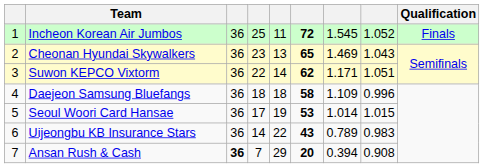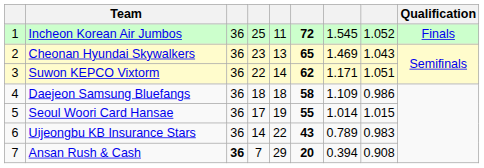 <table class="wikitable" style="text-align:center;">
 <tr>
 <th width=20></th>
 <th width=250>Team</th>
 <th width=20></th>
 <th width=20></th>
 <th width=20></th>
 <th width=35></th>
 <th width=35></th>
 <th width=35></th>
 <th width=50>Qualification</th>
 </tr>
 <tr bgcolor=#ccffcc>
 <td>1</td>
 <td align=left><a href='#'>Incheon Korean Air Jumbos</a></td>
 <td>36</td>
 <td>25</td>
 <td>11</td>
 <td><strong>72</strong></td>
 <td>1.545</td>
 <td>1.052</td>
 <td><a href='#'>Finals</a></td>
 </tr>
 <tr bgcolor=#fffccc>
 <td>2</td>
 <td align=left><a href='#'>Cheonan Hyundai Skywalkers</a></td>
 <td>36</td>
 <td>23</td>
 <td>13</td>
 <td><strong>65</strong></td>
 <td>1.469</td>
 <td>1.043</td>
 <td rowspan="2"><a href='#'>Semifinals</a></td>
 </tr>
 <tr bgcolor=#fffccc>
 <td>3</td>
 <td align=left><a href='#'>Suwon KEPCO Vixtorm</a></td>
 <td>36</td>
 <td>22</td>
 <td>14</td>
 <td><strong>62</strong></td>
 <td>1.171</td>
 <td>1.051</td>
 </tr>
 <tr>
 <td>4</td>
 <td align=left><a href='#'>Daejeon Samsung Bluefangs</a></td>
 <td>36</td>
 <td>18</td>
 <td>18</td>
 <td><strong>58</strong></td>
 <td>1.109</td>
-<td>0.996</td>
+<td>0.986</td>
 <td rowspan="4"></td>
 </tr>
 <tr>
 <td>5</td>
 <td align=left><a href='#'>Seoul Woori Card Hansae</a></td>
 <td>36</td>
 <td>17</td>
 <td>19</td>
-<td><strong>53</strong></td>
+<td><strong>55</strong></td>
 <td>1.014</td>
 <td>1.015</td>
 </tr>
 <tr>
 <td>6</td>
 <td align=left><a href='#'>Uijeongbu KB Insurance Stars</a></td>
 <td>36</td>
 <td>14</td>
 <td>22</td>
 <td><strong>43</strong></td>
 <td>0.789</td>
 <td>0.983</td>
 </tr>
 <tr>
 <td>7</td>
 <td align=left><a href='#'>Ansan Rush & Cash</a></td>
 <td><strong>36</strong></td>
 <td>7</td>
 <td>29</td>
 <td><strong>20</strong></td>
 <td>0.394</td>
 <td>0.908</td>
 </tr>
 </table>
